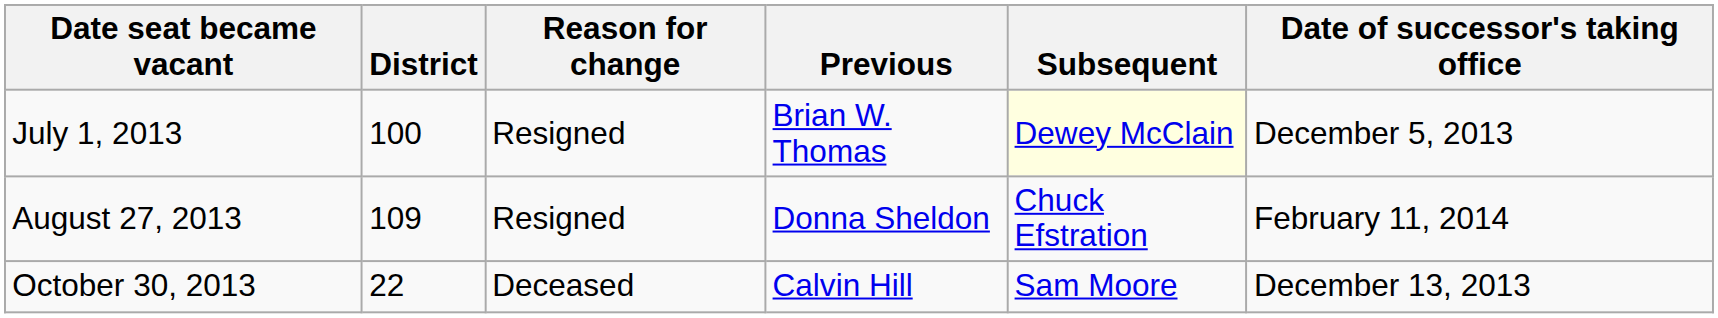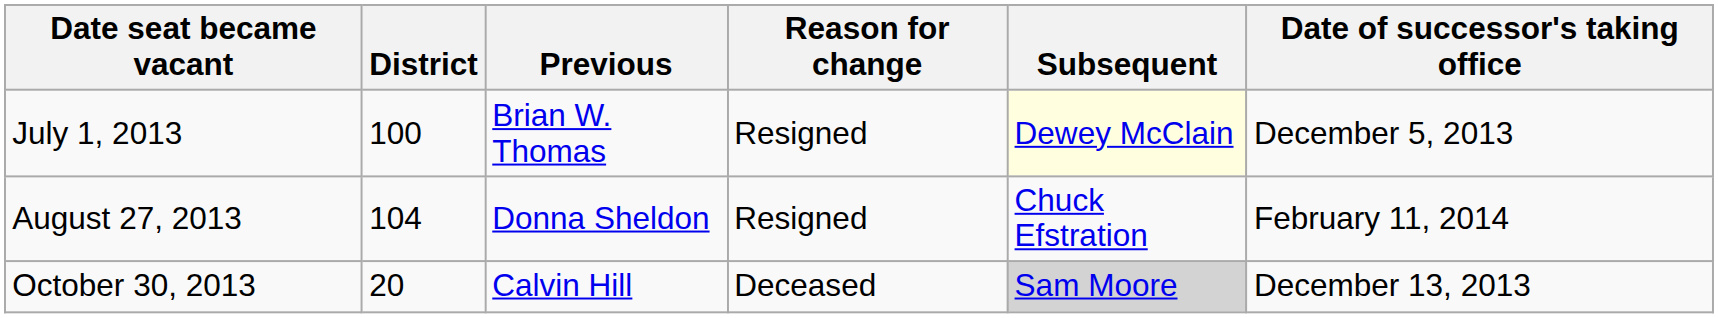 <table class=wikitable>
 <tr valign=bottom>
 <th>Date seat became vacant</th>
 <th>District</th>
+<th>Previous</th>
 <th>Reason for change</th>
-<th>Previous</th>
 <th>Subsequent</th>
 <th>Date of successor's taking office</th>
 </tr>
 <tr>
 <td>July 1, 2013</td>
 <td>100</td>
+<td><a href='#'>Brian W. Thomas</a></td>
 <td>Resigned</td>
-<td><a href='#'>Brian W. Thomas</a></td>
 <td style="background: lightyellow;"><a href='#'>Dewey McClain</a></td>
 <td>December 5, 2013</td>
 </tr>
 <tr>
 <td>August 27, 2013</td>
-<td>109</td>
+<td>104</td>
+<td><a href='#'>Donna Sheldon</a></td>
 <td>Resigned</td>
-<td><a href='#'>Donna Sheldon</a></td>
 <td><a href='#'>Chuck Efstration</a></td>
 <td>February 11, 2014 </td>
 </tr>
 <tr>
 <td>October 30, 2013</td>
-<td>22</td>
+<td>20</td>
+<td><a href='#'>Calvin Hill</a></td>
 <td>Deceased</td>
-<td><a href='#'>Calvin Hill</a></td>
-<td><a href='#'>Sam Moore</a></td>
+<td style="background: lightgrey;"><a href='#'>Sam Moore</a></td>
 <td>December 13, 2013</td>
 </tr>
 </table>
